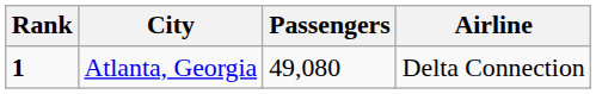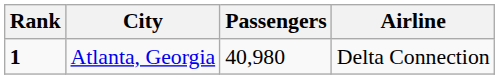 <table class="wikitable">
 <tr>
 <th>Rank</th>
 <th>City</th>
 <th>Passengers</th>
 <th>Airline</th>
 </tr>
 <tr>
 <td><strong>1</strong></td>
 <td><a href='#'>Atlanta, Georgia</a></td>
-<td>49,080</td>
+<td>40,980</td>
 <td>Delta Connection</td>
 </tr>
 </table>
